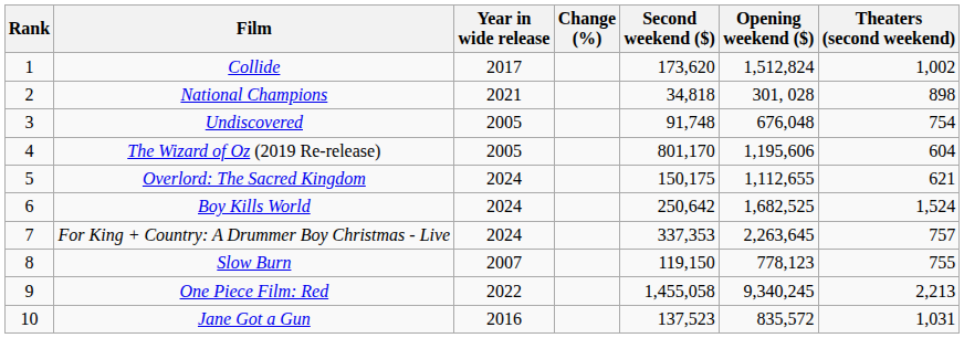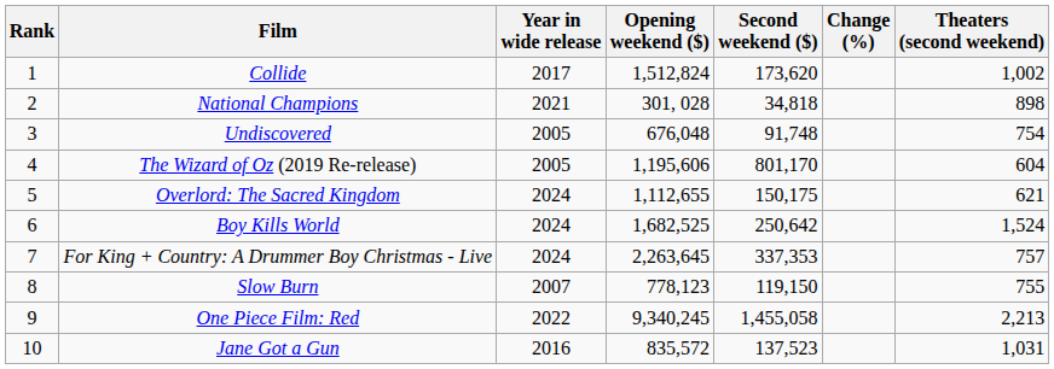 <table class="wikitable sortable plainrowheaders" border="1" style="margin:auto; margin:auto;">
 <tr>
 <th scope="col">Rank</th>
 <th scope="col">Film</th>
 <th scope="col">Year in<br>wide release</th>
+<th scope="col">Opening<br>weekend ($)</th>
+<th scope="col">Second<br>weekend ($)</th>
 <th scope="col">Change<br>(%)</th>
-<th scope="col">Second<br>weekend ($)</th>
-<th scope="col">Opening<br>weekend ($)</th>
 <th scope="col">Theaters<br>(second weekend)</th>
 </tr>
 <tr style="text-align:right">
 <td style="text-align:center">1</td>
 <td style="text-align:center"><em><a href='#'>Collide</a></em></td>
 <td style="text-align:center">2017</td>
+<td>1,512,824</td>
+<td>173,620</td>
 <td></td>
-<td>173,620</td>
-<td>1,512,824</td>
 <td>1,002</td>
 </tr>
 <tr style="text-align:right">
 <td style="text-align:center">2</td>
 <td style="text-align:center"><em><a href='#'>National Champions</a></em></td>
 <td style="text-align:center">2021</td>
+<td>301, 028</td>
+<td>34,818</td>
 <td></td>
-<td>34,818</td>
-<td>301, 028</td>
 <td>898</td>
 </tr>
 <tr style="text-align:right">
 <td style="text-align:center">3</td>
 <td style="text-align:center"><em><a href='#'>Undiscovered</a></em></td>
 <td style="text-align:center">2005</td>
+<td>676,048</td>
+<td>91,748</td>
 <td></td>
-<td>91,748</td>
-<td>676,048</td>
 <td>754</td>
 </tr>
 <tr style="text-align:right">
 <td style="text-align:center">4</td>
 <td style="text-align:center"><em><a href='#'>The Wizard of Oz</a></em> (2019 Re-release)</td>
 <td style="text-align:center">2005</td>
+<td>1,195,606</td>
+<td>801,170</td>
 <td></td>
-<td>801,170</td>
-<td>1,195,606</td>
 <td>604</td>
 </tr>
 <tr style="text-align:right">
 <td style="text-align:center">5</td>
 <td style="text-align:center"><em><a href='#'>Overlord: The Sacred Kingdom</a></em></td>
 <td style="text-align:center">2024</td>
+<td>1,112,655</td>
+<td>150,175</td>
 <td></td>
-<td>150,175</td>
-<td>1,112,655</td>
 <td>621</td>
 </tr>
 <tr style="text-align:right">
 <td style="text-align:center">6</td>
 <td style="text-align:center"><em><a href='#'>Boy Kills World</a></em></td>
 <td style="text-align:center">2024</td>
+<td>1,682,525</td>
+<td>250,642</td>
 <td></td>
-<td>250,642</td>
-<td>1,682,525</td>
 <td>1,524</td>
 </tr>
 <tr style="text-align:right">
 <td style="text-align:center">7</td>
 <td style="text-align:center"><em>For King + Country: A Drummer Boy Christmas - Live</em></td>
 <td style="text-align:center">2024</td>
+<td>2,263,645</td>
+<td>337,353</td>
 <td></td>
-<td>337,353</td>
-<td>2,263,645</td>
 <td>757</td>
 </tr>
 <tr style="text-align:right">
 <td style="text-align:center">8</td>
 <td style="text-align:center"><em><a href='#'>Slow Burn</a></em></td>
 <td style="text-align:center">2007</td>
+<td>778,123</td>
+<td>119,150</td>
 <td></td>
-<td>119,150</td>
-<td>778,123</td>
 <td>755</td>
 </tr>
 <tr style="text-align:right">
 <td style="text-align:center">9</td>
 <td style="text-align:center"><em><a href='#'>One Piece Film: Red</a></em></td>
 <td style="text-align:center">2022</td>
+<td>9,340,245</td>
+<td>1,455,058</td>
 <td></td>
-<td>1,455,058</td>
-<td>9,340,245</td>
 <td>2,213</td>
 </tr>
 <tr style="text-align:right">
 <td style="text-align:center">10</td>
 <td style="text-align:center"><em><a href='#'>Jane Got a Gun</a></em></td>
 <td style="text-align:center">2016</td>
+<td>835,572</td>
+<td>137,523</td>
 <td></td>
-<td>137,523</td>
-<td>835,572</td>
 <td>1,031</td>
 </tr>
 </table>
